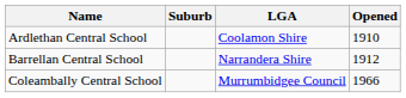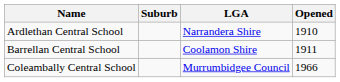 <table class="wikitable sortable">
 <tr>
 <th>Name</th>
 <th>Suburb</th>
 <th>LGA</th>
 <th>Opened</th>
 </tr>
 <tr>
 <td>Ardlethan Central School</td>
 <td></td>
-<td><a href='#'>Coolamon Shire</a></td>
+<td><a href='#'>Narrandera Shire</a></td>
 <td>1910</td>
 </tr>
 <tr>
 <td>Barrellan Central School</td>
 <td></td>
-<td><a href='#'>Narrandera Shire</a></td>
-<td>1912</td>
+<td><a href='#'>Coolamon Shire</a></td>
+<td>1911</td>
 </tr>
 <tr>
 <td>Coleambally Central School</td>
 <td></td>
 <td><a href='#'>Murrumbidgee Council</a></td>
 <td>1966</td>
 </tr>
 </table>
